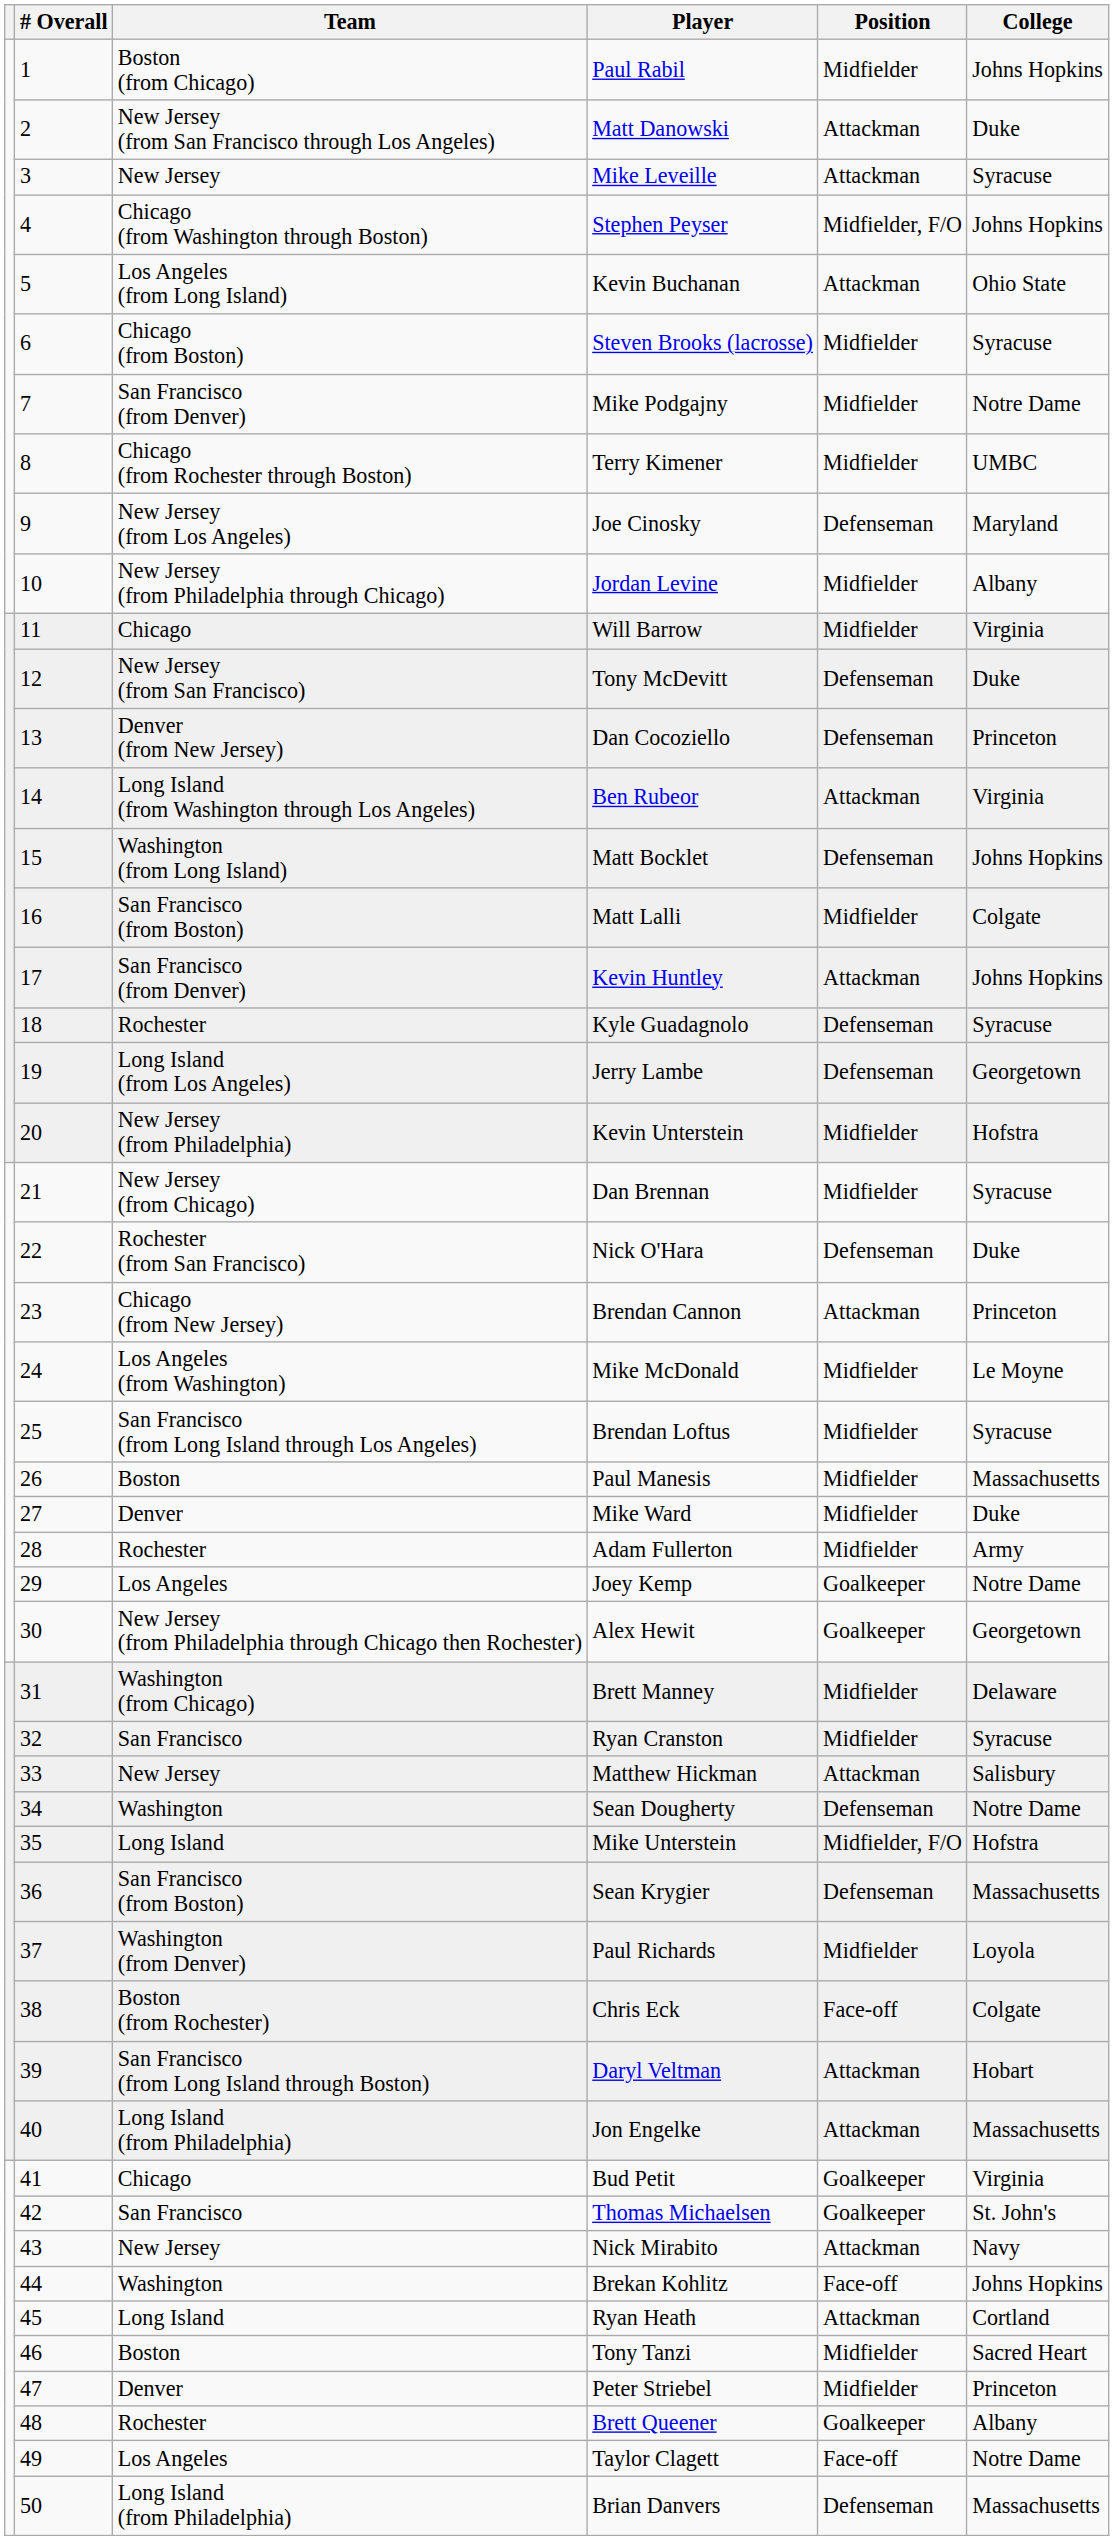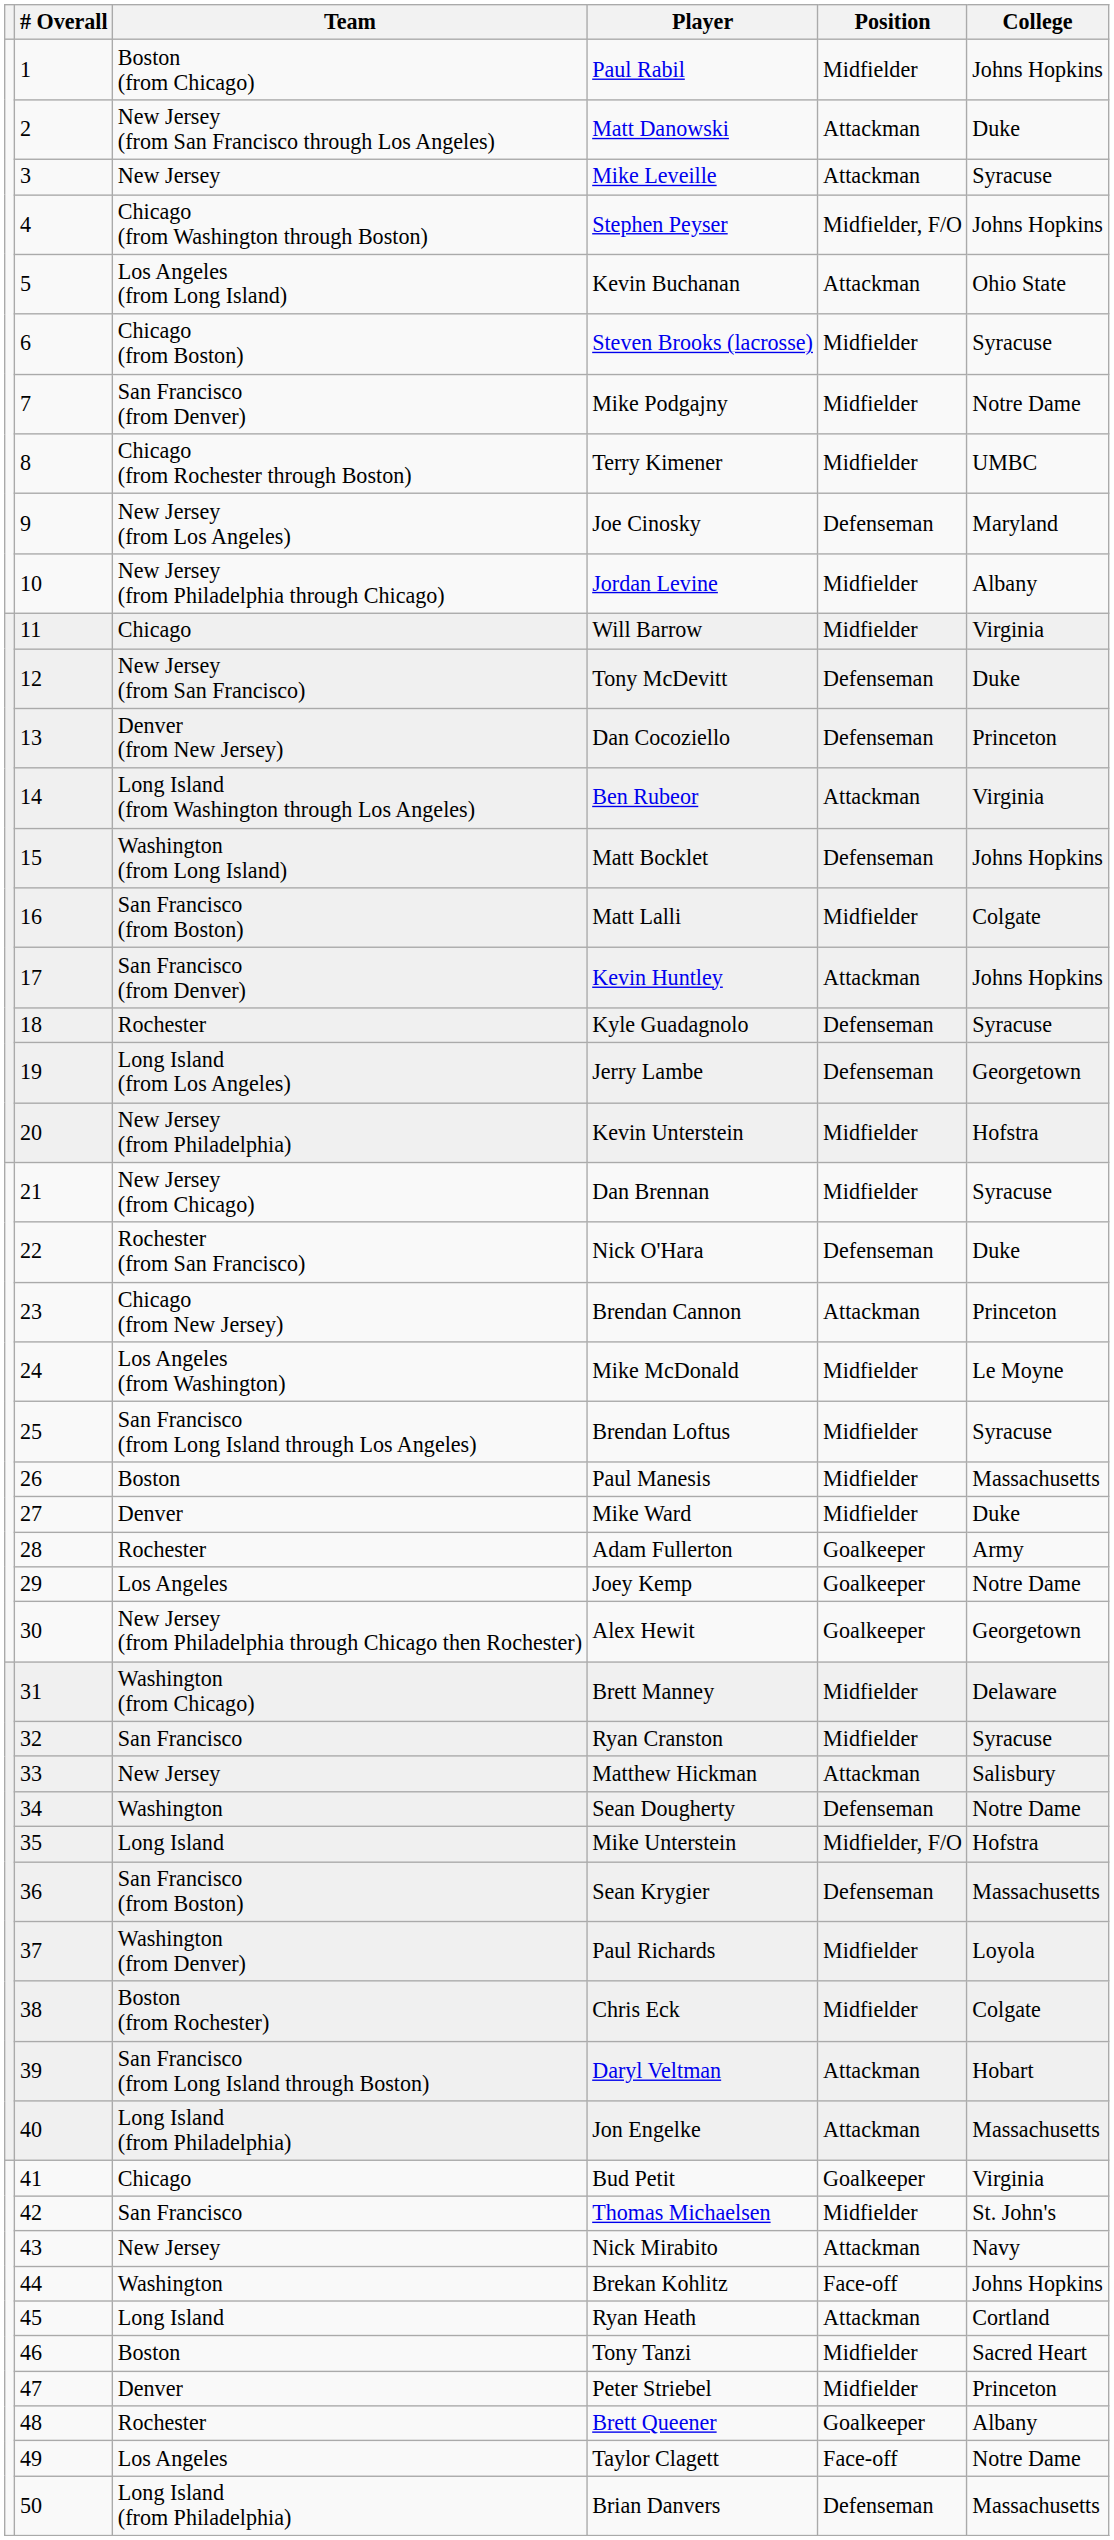 <table class= wikitable>
 <tr>
 <th></th>
 <th># Overall</th>
 <th>Team</th>
 <th>Player</th>
 <th>Position</th>
 <th>College</th>
 </tr>
 <tr>
 <td rowspan=10></td>
 <td>1</td>
 <td>Boston<br>(from Chicago)</td>
 <td><a href='#'>Paul Rabil</a></td>
 <td>Midfielder</td>
 <td>Johns Hopkins</td>
 </tr>
 <tr>
 <td>2</td>
 <td>New Jersey<br>(from San Francisco through Los Angeles)</td>
 <td><a href='#'>Matt Danowski</a></td>
 <td>Attackman</td>
 <td>Duke</td>
 </tr>
 <tr>
 <td>3</td>
 <td>New Jersey</td>
 <td><a href='#'>Mike Leveille</a></td>
 <td>Attackman</td>
 <td>Syracuse</td>
 </tr>
 <tr>
 <td>4</td>
 <td>Chicago<br>(from Washington through Boston)</td>
 <td><a href='#'>Stephen Peyser</a></td>
 <td>Midfielder, F/O</td>
 <td>Johns Hopkins</td>
 </tr>
 <tr>
 <td>5</td>
 <td>Los Angeles<br>(from Long Island)</td>
 <td>Kevin Buchanan</td>
 <td>Attackman</td>
 <td>Ohio State</td>
 </tr>
 <tr>
 <td>6</td>
 <td>Chicago<br>(from Boston)</td>
 <td><a href='#'>Steven Brooks (lacrosse)</a></td>
 <td>Midfielder</td>
 <td>Syracuse</td>
 </tr>
 <tr>
 <td>7</td>
 <td>San Francisco<br>(from Denver)</td>
 <td>Mike Podgajny</td>
 <td>Midfielder</td>
 <td>Notre Dame</td>
 </tr>
 <tr>
 <td>8</td>
 <td>Chicago<br>(from Rochester through Boston)</td>
 <td>Terry Kimener</td>
 <td>Midfielder</td>
 <td>UMBC</td>
 </tr>
 <tr>
 <td>9</td>
 <td>New Jersey<br>(from Los Angeles)</td>
 <td>Joe Cinosky</td>
 <td>Defenseman</td>
 <td>Maryland</td>
 </tr>
 <tr>
 <td>10</td>
 <td>New Jersey<br>(from Philadelphia through Chicago)</td>
 <td><a href='#'>Jordan Levine</a></td>
 <td>Midfielder</td>
 <td>Albany</td>
 </tr>
 <tr bgcolor="#f0f0f0">
 <td rowspan=10></td>
 <td>11</td>
 <td>Chicago</td>
 <td>Will Barrow</td>
 <td>Midfielder</td>
 <td>Virginia</td>
 </tr>
 <tr bgcolor="#f0f0f0">
 <td>12</td>
 <td>New Jersey<br>(from San Francisco)</td>
 <td>Tony McDevitt</td>
 <td>Defenseman</td>
 <td>Duke</td>
 </tr>
 <tr bgcolor="#f0f0f0">
 <td>13</td>
 <td>Denver<br>(from New Jersey)</td>
 <td>Dan Cocoziello</td>
 <td>Defenseman</td>
 <td>Princeton</td>
 </tr>
 <tr bgcolor="#f0f0f0">
 <td>14</td>
 <td>Long Island<br>(from Washington through Los Angeles)</td>
 <td><a href='#'>Ben Rubeor</a></td>
 <td>Attackman</td>
 <td>Virginia</td>
 </tr>
 <tr bgcolor="#f0f0f0">
 <td>15</td>
 <td>Washington<br>(from Long Island)</td>
 <td>Matt Bocklet</td>
 <td>Defenseman</td>
 <td>Johns Hopkins</td>
 </tr>
 <tr bgcolor="#f0f0f0">
 <td>16</td>
 <td>San Francisco<br>(from Boston)</td>
 <td>Matt Lalli</td>
 <td>Midfielder</td>
 <td>Colgate</td>
 </tr>
 <tr bgcolor="#f0f0f0">
 <td>17</td>
 <td>San Francisco<br>(from Denver)</td>
 <td><a href='#'>Kevin Huntley</a></td>
 <td>Attackman</td>
 <td>Johns Hopkins</td>
 </tr>
 <tr bgcolor="#f0f0f0">
 <td>18</td>
 <td>Rochester</td>
 <td>Kyle Guadagnolo</td>
 <td>Defenseman</td>
 <td>Syracuse</td>
 </tr>
 <tr bgcolor="#f0f0f0">
 <td>19</td>
 <td>Long Island<br>(from Los Angeles)</td>
 <td>Jerry Lambe</td>
 <td>Defenseman</td>
 <td>Georgetown</td>
 </tr>
 <tr bgcolor="#f0f0f0">
 <td>20</td>
 <td>New Jersey<br>(from Philadelphia)</td>
 <td>Kevin Unterstein</td>
 <td>Midfielder</td>
 <td>Hofstra</td>
 </tr>
 <tr>
 <td rowspan=10></td>
 <td>21</td>
 <td>New Jersey<br>(from Chicago)</td>
 <td>Dan Brennan</td>
 <td>Midfielder</td>
 <td>Syracuse</td>
 </tr>
 <tr>
 <td>22</td>
 <td>Rochester<br>(from San Francisco)</td>
 <td>Nick O'Hara</td>
 <td>Defenseman</td>
 <td>Duke</td>
 </tr>
 <tr>
 <td>23</td>
 <td>Chicago<br>(from New Jersey)</td>
 <td>Brendan Cannon</td>
 <td>Attackman</td>
 <td>Princeton</td>
 </tr>
 <tr>
 <td>24</td>
 <td>Los Angeles<br>(from Washington)</td>
 <td>Mike McDonald</td>
 <td>Midfielder</td>
 <td>Le Moyne</td>
 </tr>
 <tr |>
 <td>25</td>
 <td>San Francisco<br>(from Long Island through Los Angeles)</td>
 <td>Brendan Loftus</td>
 <td>Midfielder</td>
 <td>Syracuse</td>
 </tr>
 <tr>
 <td>26</td>
 <td>Boston</td>
 <td>Paul Manesis</td>
 <td>Midfielder</td>
 <td>Massachusetts</td>
 </tr>
 <tr>
 <td>27</td>
 <td>Denver</td>
 <td>Mike Ward</td>
 <td>Midfielder</td>
 <td>Duke</td>
 </tr>
 <tr>
 <td>28</td>
 <td>Rochester</td>
 <td>Adam Fullerton</td>
-<td>Midfielder</td>
+<td>Goalkeeper</td>
 <td>Army</td>
 </tr>
 <tr>
 <td>29</td>
 <td>Los Angeles</td>
 <td>Joey Kemp</td>
 <td>Goalkeeper</td>
 <td>Notre Dame</td>
 </tr>
 <tr>
 <td>30</td>
 <td>New Jersey<br>(from Philadelphia through Chicago then Rochester)</td>
 <td>Alex Hewit</td>
 <td>Goalkeeper</td>
 <td>Georgetown</td>
 </tr>
 <tr bgcolor="#f0f0f0">
 <td rowspan=10></td>
 <td>31</td>
 <td>Washington<br>(from Chicago)</td>
 <td>Brett Manney</td>
 <td>Midfielder</td>
 <td>Delaware</td>
 </tr>
 <tr bgcolor="#f0f0f0">
 <td>32</td>
 <td>San Francisco</td>
 <td>Ryan Cranston</td>
 <td>Midfielder</td>
 <td>Syracuse</td>
 </tr>
 <tr bgcolor="#f0f0f0">
 <td>33</td>
 <td>New Jersey</td>
 <td>Matthew Hickman</td>
 <td>Attackman</td>
 <td>Salisbury</td>
 </tr>
 <tr bgcolor="#f0f0f0">
 <td>34</td>
 <td>Washington</td>
 <td>Sean Dougherty</td>
 <td>Defenseman</td>
 <td>Notre Dame</td>
 </tr>
 <tr bgcolor="#f0f0f0">
 <td>35</td>
 <td>Long Island</td>
 <td>Mike Unterstein</td>
 <td>Midfielder, F/O</td>
 <td>Hofstra</td>
 </tr>
 <tr bgcolor="#f0f0f0">
 <td>36</td>
 <td>San Francisco<br>(from Boston)</td>
 <td>Sean Krygier</td>
 <td>Defenseman</td>
 <td>Massachusetts</td>
 </tr>
 <tr bgcolor="#f0f0f0">
 <td>37</td>
 <td>Washington<br>(from Denver)</td>
 <td>Paul Richards</td>
 <td>Midfielder</td>
 <td>Loyola</td>
 </tr>
 <tr bgcolor="#f0f0f0">
 <td>38</td>
 <td>Boston<br>(from Rochester)</td>
 <td>Chris Eck</td>
-<td>Face-off</td>
+<td>Midfielder</td>
 <td>Colgate</td>
 </tr>
 <tr bgcolor="#f0f0f0">
 <td>39</td>
 <td>San Francisco<br>(from Long Island through Boston)</td>
 <td><a href='#'>Daryl Veltman</a></td>
 <td>Attackman</td>
 <td>Hobart</td>
 </tr>
 <tr bgcolor="#f0f0f0">
 <td>40</td>
 <td>Long Island<br>(from Philadelphia)</td>
 <td>Jon Engelke</td>
 <td>Attackman</td>
 <td>Massachusetts</td>
 </tr>
 <tr>
 <td rowspan=10></td>
 <td>41</td>
 <td>Chicago</td>
 <td>Bud Petit</td>
 <td>Goalkeeper</td>
 <td>Virginia</td>
 </tr>
 <tr>
 <td>42</td>
 <td>San Francisco</td>
 <td><a href='#'>Thomas Michaelsen</a></td>
-<td>Goalkeeper</td>
+<td>Midfielder</td>
 <td>St. John's</td>
 </tr>
 <tr>
 <td>43</td>
 <td>New Jersey</td>
 <td>Nick Mirabito</td>
 <td>Attackman</td>
 <td>Navy</td>
 </tr>
 <tr>
 <td>44</td>
 <td>Washington</td>
 <td>Brekan Kohlitz</td>
 <td>Face-off</td>
 <td>Johns Hopkins</td>
 </tr>
 <tr>
 <td>45</td>
 <td>Long Island</td>
 <td>Ryan Heath</td>
 <td>Attackman</td>
 <td>Cortland</td>
 </tr>
 <tr>
 <td>46</td>
 <td>Boston</td>
 <td>Tony Tanzi</td>
 <td>Midfielder</td>
 <td>Sacred Heart</td>
 </tr>
 <tr>
 <td>47</td>
 <td>Denver</td>
 <td>Peter Striebel</td>
 <td>Midfielder</td>
 <td>Princeton</td>
 </tr>
 <tr>
 <td>48</td>
 <td>Rochester</td>
 <td><a href='#'>Brett Queener</a></td>
 <td>Goalkeeper</td>
 <td>Albany</td>
 </tr>
 <tr>
 <td>49</td>
 <td>Los Angeles</td>
 <td>Taylor Clagett</td>
 <td>Face-off</td>
 <td>Notre Dame</td>
 </tr>
 <tr>
 <td>50</td>
 <td>Long Island<br>(from Philadelphia)</td>
 <td>Brian Danvers</td>
 <td>Defenseman</td>
 <td>Massachusetts</td>
 </tr>
 <tr>
 </tr>
 </table>
